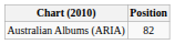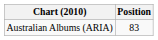 <table class="wikitable">
 <tr>
 <th>Chart (2010)</th>
 <th>Position</th>
 </tr>
 <tr>
 <td>Australian Albums (ARIA)</td>
-<td style="text-align:center">82</td>
+<td style="text-align:center">83</td>
 </tr>
 </table>
